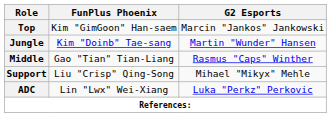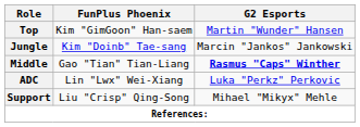 <table class="wikitable plainrowheaders" style="text-align:center;margin:0">
 <tr>
 <th>Role</th>
 <th>FunPlus Phoenix</th>
 <th>G2 Esports</th>
 </tr>
 <tr>
 <th scope=row style="text-align:center">Top</th>
 <td>Kim "GimGoon" Han-saem</td>
-<td>Marcin "Jankos" Jankowski</td>
+<td><a href='#'>Martin "Wunder" Hansen</a></td>
 </tr>
 <tr>
 <th scope=row style="text-align:center">Jungle</th>
 <td><a href='#'>Kim "Doinb" Tae-sang</a></td>
-<td><a href='#'>Martin "Wunder" Hansen</a></td>
+<td>Marcin "Jankos" Jankowski</td>
 </tr>
 <tr>
 <th scope=row style="text-align:center">Middle</th>
 <td>Gao "Tian" Tian-Liang</td>
-<td><a href='#'>Rasmus "Caps" Winther</a></td>
+<td><strong><a href='#'>Rasmus "Caps" Winther</a></strong></td>
+</tr>
+<tr>
+<th scope=row style="text-align:center">ADC</th>
+<td>Lin "Lwx" Wei-Xiang</td>
+<td><a href='#'>Luka "Perkz" Perkovic</a></td>
 </tr>
 <tr>
 <th scope=row style="text-align:center">Support</th>
 <td>Liu "Crisp" Qing-Song</td>
 <td>Mihael "Mikyx" Mehle</td>
 </tr>
 <tr>
-<th scope=row style="text-align:center">ADC</th>
-<td>Lin "Lwx" Wei-Xiang</td>
-<td><a href='#'>Luka "Perkz" Perkovic</a></td>
-</tr>
-<tr>
 <td colspan="3" style="background:white;"><small><strong>References:</strong></small></td>
 </tr>
 </table>
